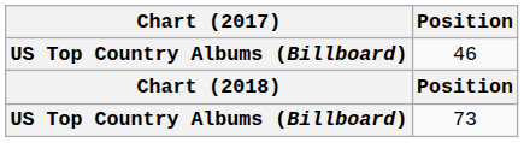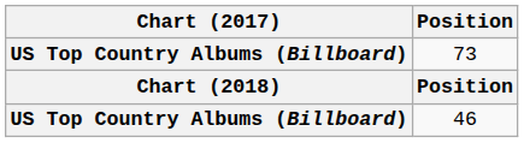 <table class="wikitable plainrowheaders" style="text-align:center">
 <tr>
 <th scope="col">Chart (2017)</th>
 <th scope="col">Position</th>
 </tr>
 <tr>
 <th scope="row">US Top Country Albums (<em>Billboard</em>)</th>
-<td>46</td>
+<td>73</td>
 </tr>
 <tr>
 <th scope="col">Chart (2018)</th>
 <th scope="col">Position</th>
 </tr>
 <tr>
 <th scope="row">US Top Country Albums (<em>Billboard</em>)</th>
-<td>73</td>
+<td>46</td>
 </tr>
 </table>
